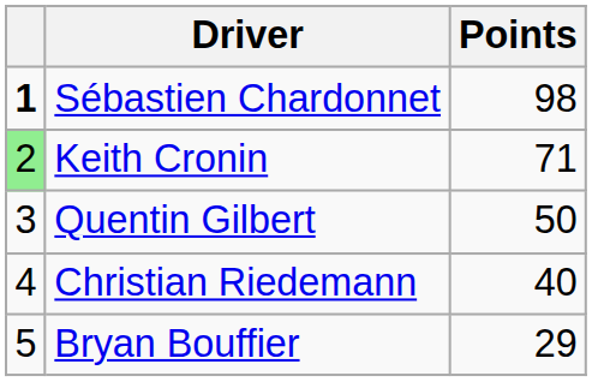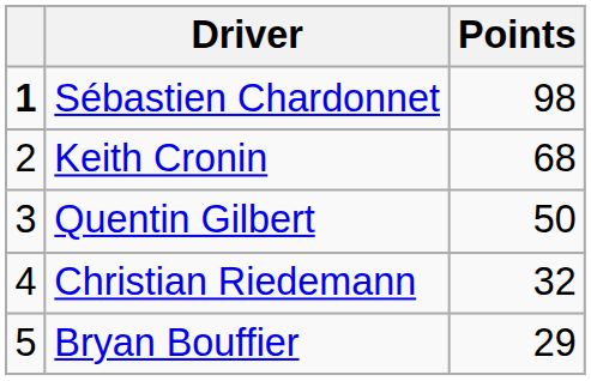 <table class="wikitable">
 <tr>
 <th></th>
 <th>Driver</th>
 <th>Points</th>
 </tr>
 <tr>
 <td><strong>1</strong></td>
 <td> <a href='#'>Sébastien Chardonnet</a></td>
 <td align="right">98</td>
 </tr>
 <tr>
-<td style="background: lightgreen;">2</td>
+<td>2</td>
 <td> <a href='#'>Keith Cronin</a></td>
-<td align="right">71</td>
+<td align="right">68</td>
 </tr>
 <tr>
 <td>3</td>
 <td> <a href='#'>Quentin Gilbert</a></td>
 <td align="right">50</td>
 </tr>
 <tr>
 <td>4</td>
 <td> <a href='#'>Christian Riedemann</a></td>
-<td align="right">40</td>
+<td align="right">32</td>
 </tr>
 <tr>
 <td>5</td>
 <td> <a href='#'>Bryan Bouffier</a></td>
 <td align="right">29</td>
 </tr>
 </table>
